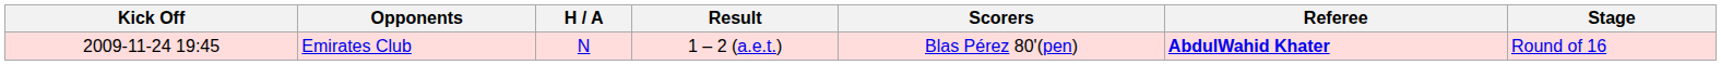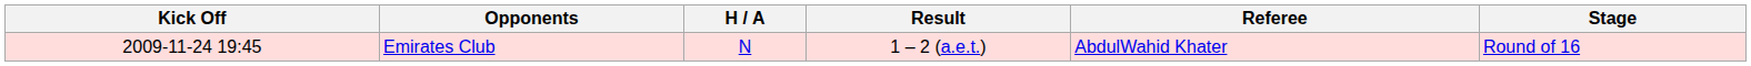 <table class="wikitable" style="width:99%;">
 <tr style="background:#f0f6ff;">
 <th>Kick Off</th>
 <th>Opponents</th>
 <th>H / A</th>
 <th>Result</th>
-<th>Scorers</th>
 <th>Referee</th>
 <th>Stage</th>
 </tr>
 <tr bgcolor="#ffdddd">
 <td align=center>2009-11-24 19:45</td>
 <td><a href='#'>Emirates Club</a></td>
 <td align=center><a href='#'>N</a></td>
 <td align=center>1 – 2 (<a href='#'>a.e.t.</a>)</td>
-<td align=center><a href='#'>Blas Pérez</a> 80'(<a href='#'>pen</a>)</td>
-<td><strong> <a href='#'>AbdulWahid Khater</a></strong></td>
+<td> <a href='#'>AbdulWahid Khater</a></td>
 <td><a href='#'>Round of 16</a></td>
 </tr>
 </table>
